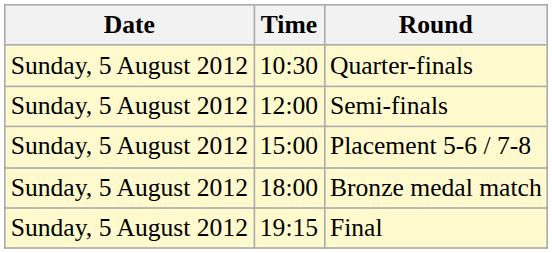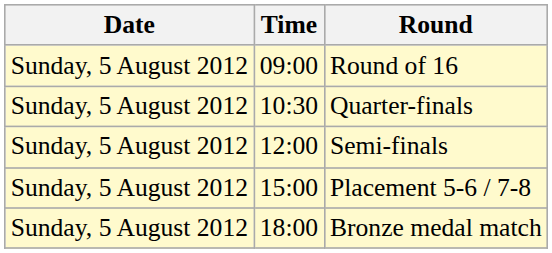 <table class="wikitable">
 <tr>
 <th>Date</th>
 <th>Time</th>
 <th>Round</th>
+</tr>
+<tr>
+<td style=background:lemonchiffon>Sunday, 5 August 2012</td>
+<td style=background:lemonchiffon>09:00</td>
+<td style=background:lemonchiffon>Round of 16</td>
 </tr>
 <tr>
 <td style=background:lemonchiffon>Sunday, 5 August 2012</td>
 <td style=background:lemonchiffon>10:30</td>
 <td style=background:lemonchiffon>Quarter-finals</td>
 </tr>
 <tr>
 <td style=background:lemonchiffon>Sunday, 5 August 2012</td>
 <td style=background:lemonchiffon>12:00</td>
 <td style=background:lemonchiffon>Semi-finals</td>
 </tr>
 <tr>
 <td style=background:lemonchiffon>Sunday, 5 August 2012</td>
 <td style=background:lemonchiffon>15:00</td>
 <td style=background:lemonchiffon>Placement 5-6 / 7-8</td>
 </tr>
 <tr>
 <td style=background:lemonchiffon>Sunday, 5 August 2012</td>
 <td style=background:lemonchiffon>18:00</td>
 <td style=background:lemonchiffon>Bronze medal match</td>
 </tr>
-<tr>
-<td style=background:lemonchiffon>Sunday, 5 August 2012</td>
-<td style=background:lemonchiffon>19:15</td>
-<td style=background:lemonchiffon>Final</td>
-</tr>
 </table>
